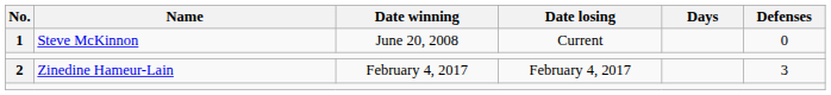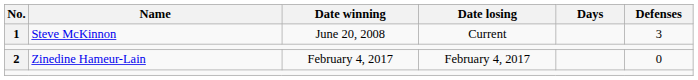 <table class="wikitable" width=100%>
 <tr>
 <th style="width:1%;">No.</th>
 <th style="width:37%;">Name</th>
 <th style="width:20%;">Date winning</th>
 <th style="width:20%;">Date losing</th>
 <th data-sort-type="number" style="width:10%;">Days</th>
 <th data-sort-type="number" style="width:10%;">Defenses</th>
 </tr>
 <tr align=center>
 <th>1</th>
 <td align=left> <a href='#'>Steve McKinnon</a></td>
 <td>June 20, 2008</td>
 <td>Current</td>
 <td></td>
-<td>0</td>
+<td>3</td>
 </tr>
 <tr>
 <td colspan="6"></td>
 </tr>
 <tr align=center>
 <th>2</th>
 <td align=left> <a href='#'>Zinedine Hameur-Lain</a></td>
 <td>February 4, 2017</td>
 <td>February 4, 2017</td>
 <td></td>
-<td>3</td>
+<td>0</td>
 </tr>
 <tr>
 <td colspan="6"></td>
 </tr>
 </table>
